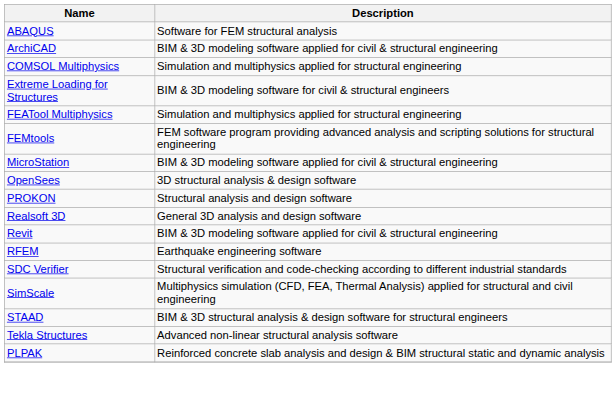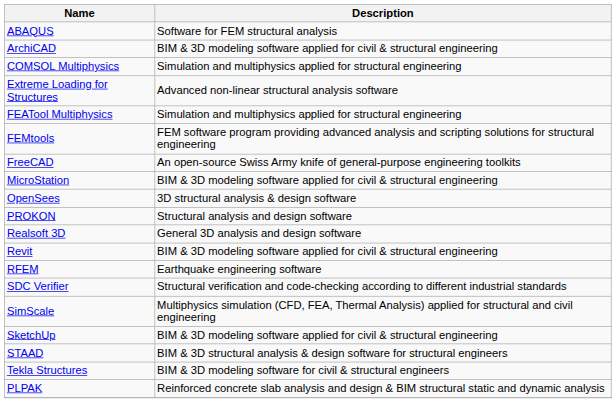 <table class="wikitable">
 <tr>
 <th>Name</th>
 <th>Description</th>
 </tr>
 <tr>
 <td><a href='#'>ABAQUS</a></td>
 <td>Software for FEM structural analysis</td>
 </tr>
 <tr>
 <td><a href='#'>ArchiCAD</a></td>
 <td>BIM & 3D modeling software applied for civil & structural engineering</td>
 </tr>
 <tr>
 <td><a href='#'>COMSOL Multiphysics</a></td>
 <td>Simulation and multiphysics applied for structural engineering</td>
 </tr>
 <tr>
 <td><a href='#'>Extreme Loading for Structures</a></td>
-<td>BIM & 3D modeling software for civil & structural engineers</td>
+<td>Advanced non-linear structural analysis software</td>
 </tr>
 <tr>
 <td><a href='#'>FEATool Multiphysics</a></td>
 <td>Simulation and multiphysics applied for structural engineering</td>
 </tr>
 <tr>
 <td><a href='#'>FEMtools</a></td>
 <td>FEM software program providing advanced analysis and scripting solutions for structural engineering</td>
+</tr>
+<tr>
+<td><a href='#'>FreeCAD</a></td>
+<td>An open-source Swiss Army knife of general-purpose engineering toolkits</td>
 </tr>
 <tr>
 <td><a href='#'>MicroStation</a></td>
 <td>BIM & 3D modeling software applied for civil & structural engineering</td>
 </tr>
 <tr>
 <td><a href='#'>OpenSees</a></td>
 <td>3D structural analysis & design software</td>
 </tr>
 <tr>
 <td><a href='#'>PROKON</a></td>
 <td>Structural analysis and design software</td>
 </tr>
 <tr>
 <td><a href='#'>Realsoft 3D</a></td>
 <td>General 3D analysis and design software</td>
 </tr>
 <tr>
 <td><a href='#'>Revit</a></td>
 <td>BIM & 3D modeling software applied for civil & structural engineering</td>
 </tr>
 <tr>
 <td><a href='#'>RFEM</a></td>
 <td>Earthquake engineering software</td>
 </tr>
 <tr>
 <td><a href='#'>SDC Verifier</a></td>
 <td>Structural verification and code-checking according to different industrial standards</td>
 </tr>
 <tr>
 <td><a href='#'>SimScale</a></td>
 <td>Multiphysics simulation (CFD, FEA, Thermal Analysis) applied for structural and civil engineering</td>
 </tr>
 <tr>
+<td><a href='#'>SketchUp</a></td>
+<td>BIM & 3D modeling software applied for civil & structural engineering</td>
+</tr>
+<tr>
 <td><a href='#'>STAAD</a></td>
 <td>BIM & 3D structural analysis & design software for structural engineers</td>
 </tr>
 <tr>
 <td><a href='#'>Tekla Structures</a></td>
-<td>Advanced non-linear structural analysis software</td>
+<td>BIM & 3D modeling software for civil & structural engineers</td>
 </tr>
 <tr>
 <td><a href='#'>PLPAK</a></td>
 <td>Reinforced concrete slab analysis and design & BIM structural static and dynamic analysis</td>
 </tr>
 <tr>
 </tr>
 </table>
